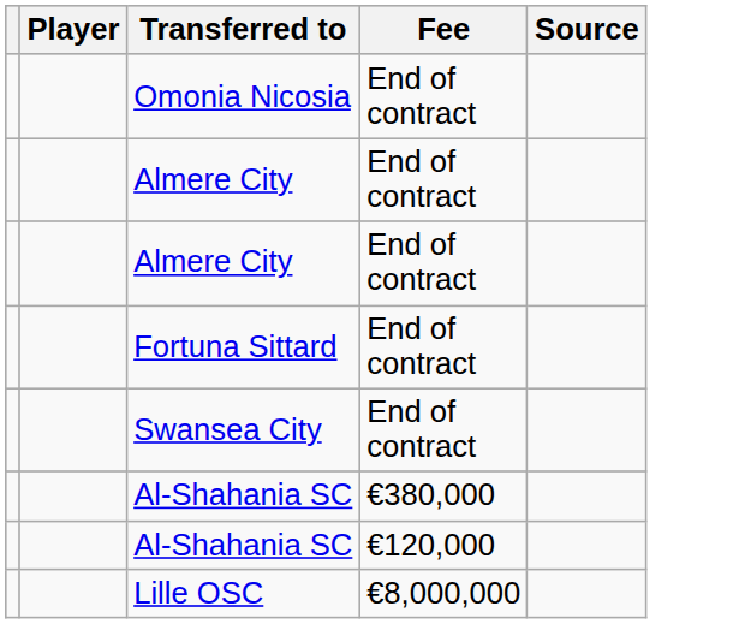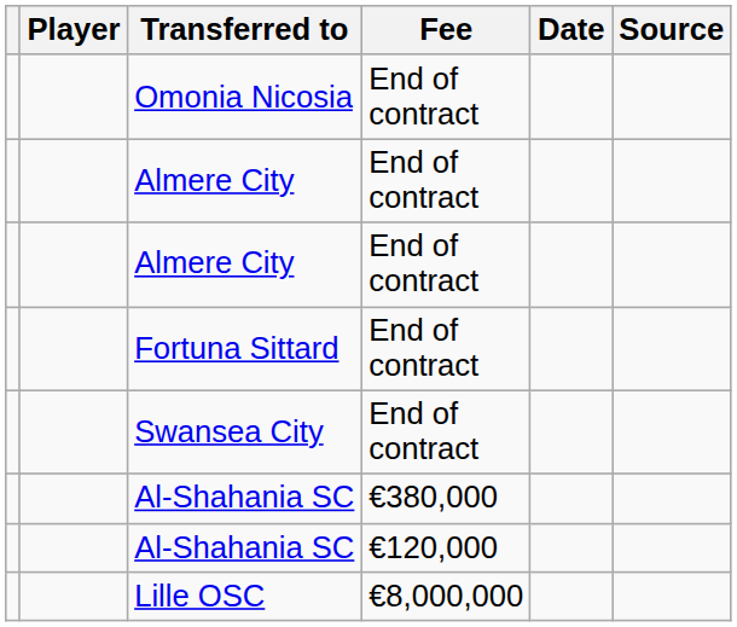 <table class="wikitable plainrowheaders sortable">
 <tr>
 <th></th>
 <th scope="col">Player</th>
 <th>Transferred to</th>
 <th style="width: 80px;">Fee</th>
+<th scope="col">Date</th>
 <th scope="col">Source</th>
 </tr>
 <tr>
 <td align="center"></td>
 <td></td>
 <td> <a href='#'>Omonia Nicosia</a></td>
 <td>End of contract</td>
 <td></td>
-</tr>
-<tr>
-<td align="center"></td>
-<td></td>
-<td> <a href='#'>Almere City</a></td>
-<td>End of contract</td>
 <td></td>
 </tr>
 <tr>
 <td align="center"></td>
 <td></td>
 <td> <a href='#'>Almere City</a></td>
 <td>End of contract</td>
 <td></td>
+<td></td>
+</tr>
+<tr>
+<td align="center"></td>
+<td></td>
+<td> <a href='#'>Almere City</a></td>
+<td>End of contract</td>
+<td></td>
+<td></td>
 </tr>
 <tr>
 <td align="center"></td>
 <td></td>
 <td> <a href='#'>Fortuna Sittard</a></td>
 <td>End of contract</td>
+<td></td>
 <td></td>
 </tr>
 <tr>
 <td align="center"></td>
 <td></td>
 <td> <a href='#'>Swansea City</a></td>
 <td>End of contract</td>
 <td></td>
+<td></td>
 </tr>
 <tr>
 <td align="center"></td>
 <td></td>
 <td> <a href='#'>Al-Shahania SC</a></td>
 <td>€380,000</td>
+<td></td>
 <td></td>
 </tr>
 <tr>
 <td align="center"></td>
 <td></td>
 <td> <a href='#'>Al-Shahania SC</a></td>
 <td>€120,000</td>
 <td></td>
+<td></td>
 </tr>
 <tr>
 <td align="center"></td>
 <td></td>
 <td> <a href='#'>Lille OSC</a></td>
 <td>€8,000,000</td>
 <td></td>
+<td></td>
 </tr>
 </table>
